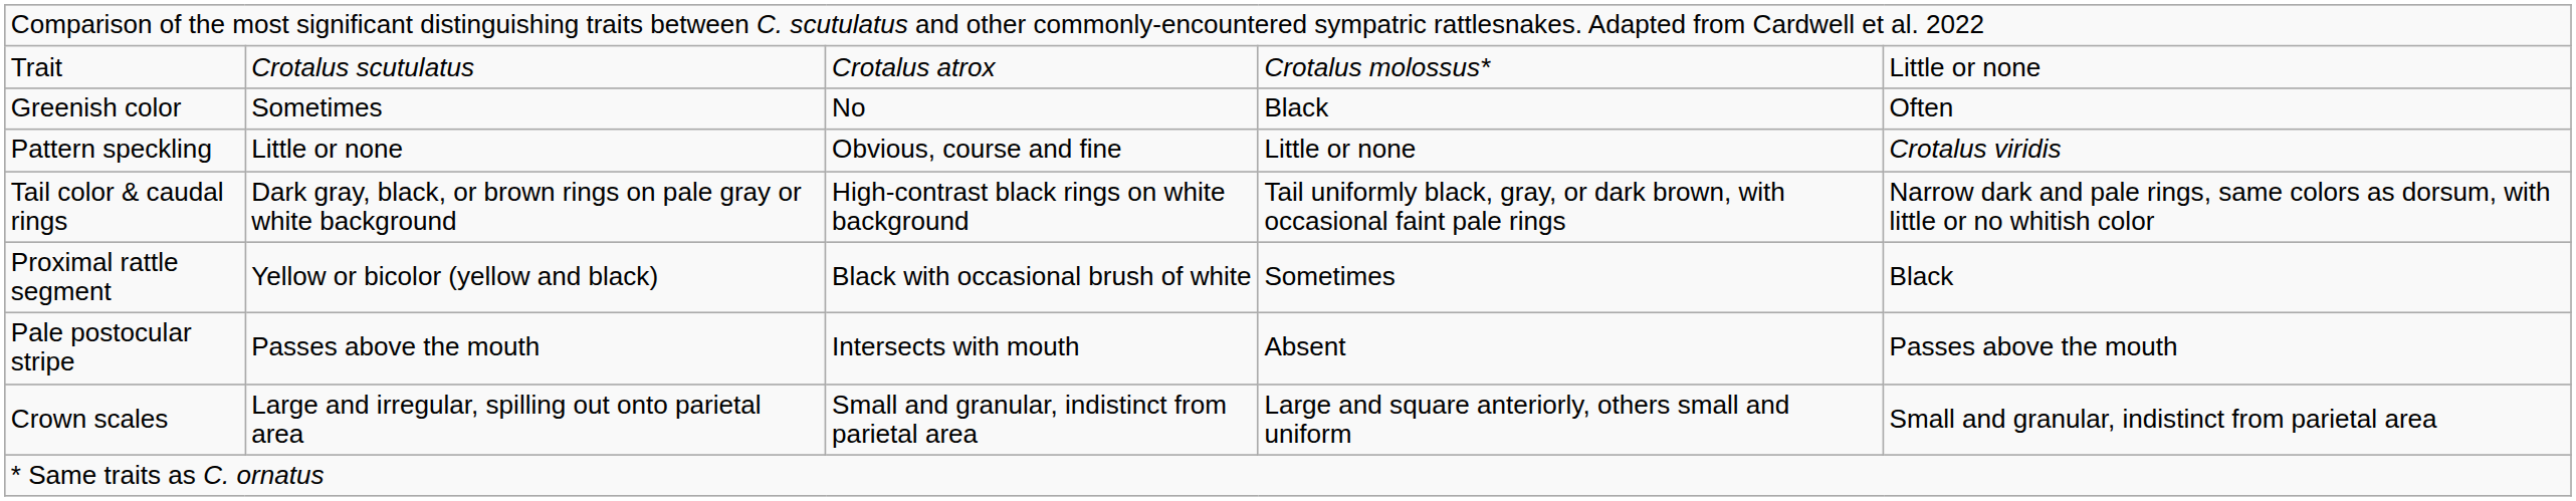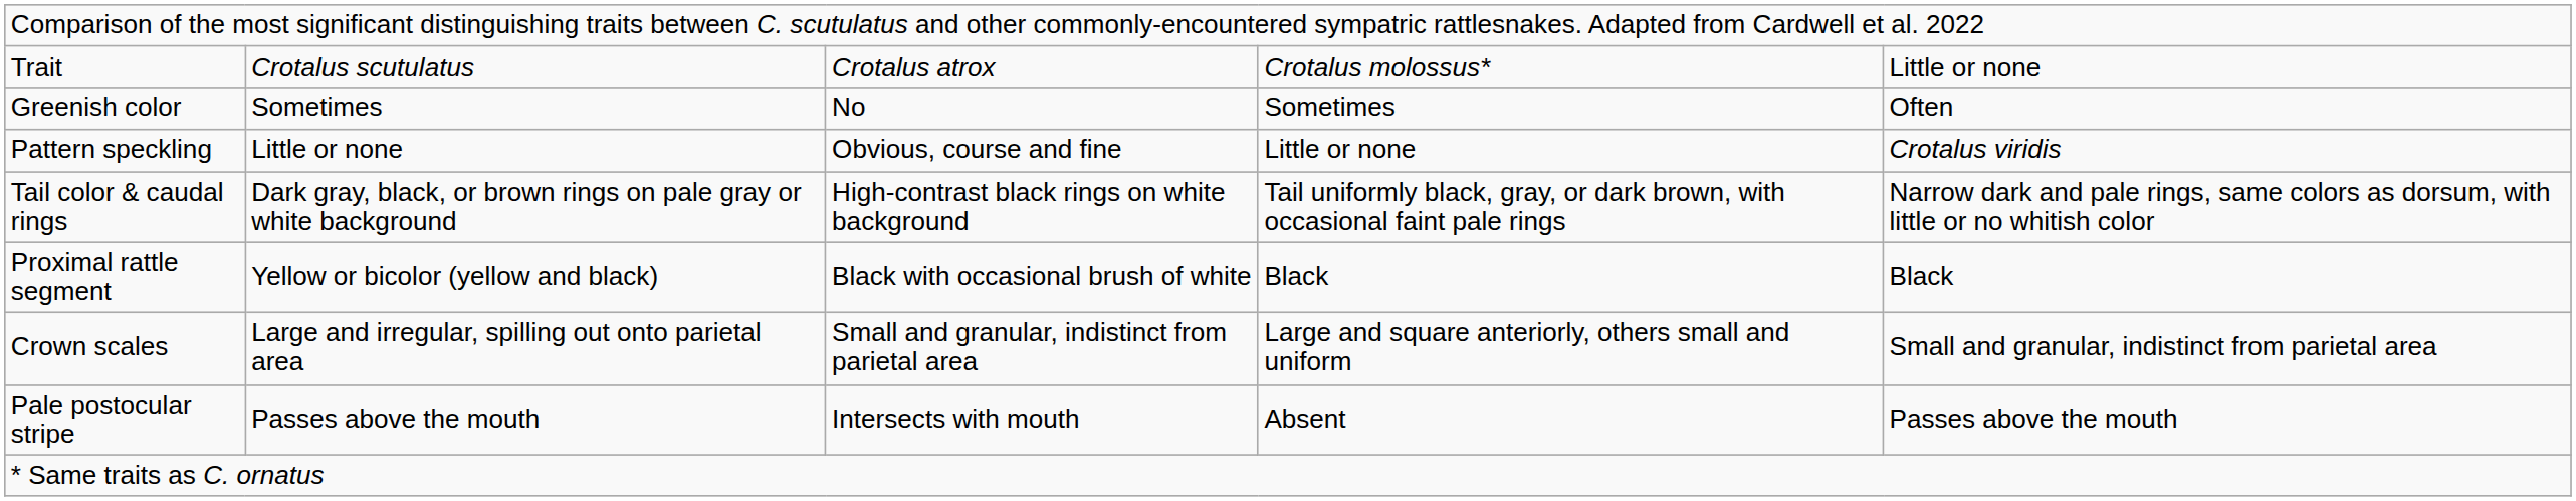 <table class="wikitable">
 <tr>
 <td colspan="5">Comparison of the most significant distinguishing traits between <em>C. scutulatus</em> and other commonly-encountered sympatric rattlesnakes. Adapted from Cardwell et al. 2022</td>
 </tr>
 <tr>
 <td>Trait</td>
 <td><em>Crotalus scutulatus</em></td>
 <td><em>Crotalus atrox</em></td>
 <td><em>Crotalus molossus*</em></td>
 <td>Little or none</td>
 </tr>
 <tr>
 <td>Greenish color</td>
 <td>Sometimes</td>
 <td>No</td>
-<td>Black</td>
+<td>Sometimes</td>
 <td>Often</td>
 </tr>
 <tr>
 <td>Pattern speckling</td>
 <td>Little or none</td>
 <td>Obvious, course and fine</td>
 <td>Little or none</td>
 <td><em>Crotalus viridis</em></td>
 </tr>
 <tr>
 <td>Tail color & caudal rings</td>
 <td>Dark gray, black, or brown  rings on pale gray or white background</td>
 <td>High-contrast black rings on  white background</td>
 <td>Tail uniformly black, gray, or  dark brown, with occasional faint pale rings</td>
 <td>Narrow dark and pale rings,  same colors as dorsum, with little or no whitish color</td>
 </tr>
 <tr>
 <td>Proximal rattle segment</td>
 <td>Yellow or bicolor (yellow and  black)</td>
 <td>Black with occasional brush of  white</td>
-<td>Sometimes</td>
 <td>Black</td>
+<td>Black</td>
+</tr>
+<tr>
+<td>Crown scales</td>
+<td>Large and irregular, spilling out onto parietal area</td>
+<td>Small and granular, indistinct from parietal area</td>
+<td>Large and square anteriorly, others small and uniform</td>
+<td>Small and granular, indistinct from parietal area</td>
 </tr>
 <tr>
 <td>Pale postocular stripe</td>
 <td>Passes above the mouth</td>
 <td>Intersects with mouth</td>
 <td>Absent</td>
 <td>Passes above the mouth</td>
 </tr>
 <tr>
-<td>Crown scales</td>
-<td>Large and irregular, spilling out onto parietal area</td>
-<td>Small and granular, indistinct from parietal area</td>
-<td>Large and square anteriorly, others small and uniform</td>
-<td>Small and granular, indistinct from parietal area</td>
-</tr>
-<tr>
 <td colspan="5">* Same traits as <em>C. ornatus</em></td>
 </tr>
 </table>
